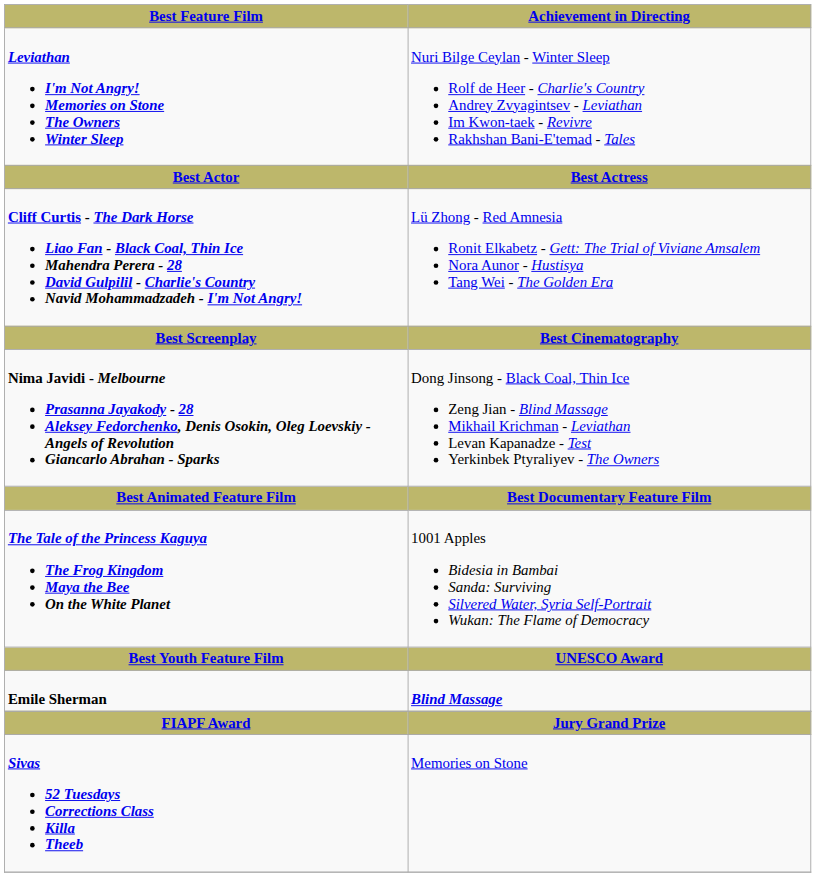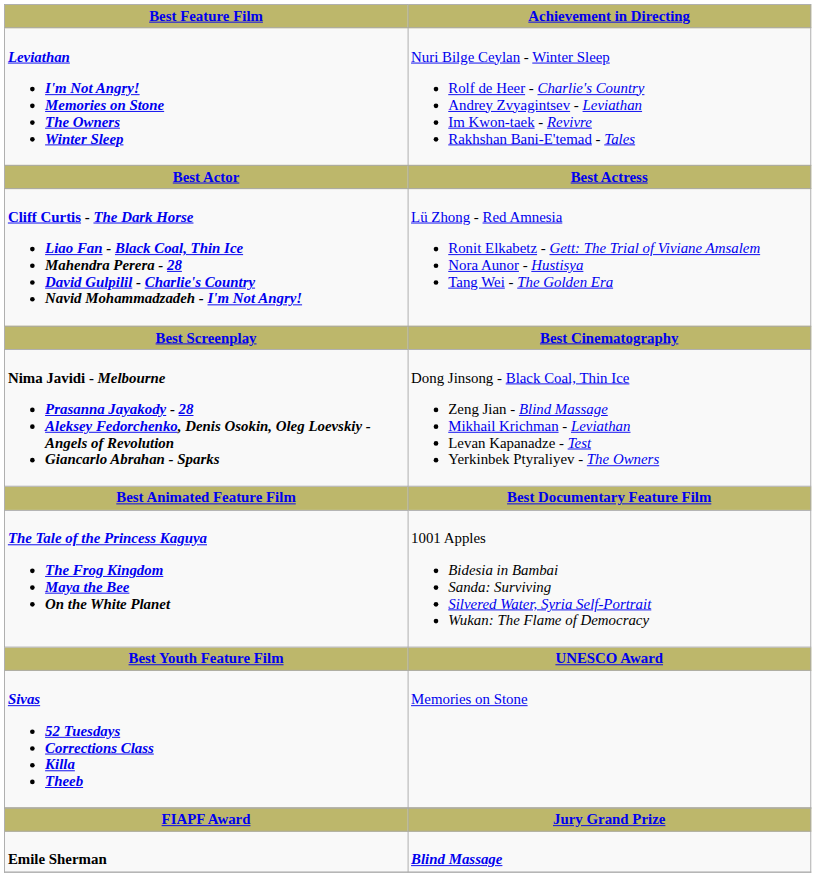 <table class=wikitable>
 <tr>
 <th style="background:#BDB76B; width: 50%"><a href='#'>Best Feature Film</a></th>
 <th style="background:#BDB76B; width: 50%"><a href='#'>Achievement in Directing</a></th>
 </tr>
 <tr>
 <td valign="top"><br><strong> <em><a href='#'>Leviathan</a><strong><em><ul><li> </em><a href='#'>I'm Not Angry!</a><em></li><li> </em><a href='#'>Memories on Stone</a><em></li><li> </em><a href='#'>The Owners</a><em></li><li> </em><a href='#'>Winter Sleep</a><em></li></ul></td>
 <td valign="top"><br></strong> <a href='#'>Nuri Bilge Ceylan</a> - </em><a href='#'>Winter Sleep</a></em></strong><ul><li> <a href='#'>Rolf de Heer</a> - <em><a href='#'>Charlie's Country</a></em></li><li> <a href='#'>Andrey Zvyagintsev</a> - <em><a href='#'>Leviathan</a></em></li><li> <a href='#'>Im Kwon-taek</a> - <em><a href='#'>Revivre</a></em></li><li> <a href='#'>Rakhshan Bani-E'temad</a> - <em><a href='#'>Tales</a></em></li></ul></td>
 </tr>
 <tr>
 <th style="background:#BDB76B; width: 50%"><a href='#'>Best Actor</a></th>
 <th style="background:#BDB76B; width: 50%"><a href='#'>Best Actress</a></th>
 </tr>
 <tr>
 <td valign="top"><br><strong> <a href='#'>Cliff Curtis</a> - <em><a href='#'>The Dark Horse</a><strong><em><ul><li> <a href='#'>Liao Fan</a> - </em><a href='#'>Black Coal, Thin Ice</a><em></li><li> Mahendra Perera - </em><a href='#'>28</a><em></li><li> <a href='#'>David Gulpilil</a> - </em><a href='#'>Charlie's Country</a><em></li><li> Navid Mohammadzadeh - </em><a href='#'>I'm Not Angry!</a><em></li></ul></td>
 <td valign="top"><br></strong> <a href='#'>Lü Zhong</a> - </em><a href='#'>Red Amnesia</a></em></strong><ul><li> <a href='#'>Ronit Elkabetz</a> - <em><a href='#'>Gett: The Trial of Viviane Amsalem</a></em></li><li> <a href='#'>Nora Aunor</a> - <em><a href='#'>Hustisya</a></em></li><li> <a href='#'>Tang Wei</a> - <em><a href='#'>The Golden Era</a></em></li></ul></td>
 </tr>
 <tr>
 <th style="background:#BDB76B; width: 50%"><a href='#'>Best Screenplay</a></th>
 <th style="background:#BDB76B; width: 50%"><a href='#'>Best Cinematography</a></th>
 </tr>
 <tr>
 <td valign="top"><br><strong> Nima Javidi - <em>Melbourne<strong><em><ul><li> <a href='#'>Prasanna Jayakody</a> - </em><a href='#'>28</a><em></li><li> <a href='#'>Aleksey Fedorchenko</a>, Denis Osokin, Oleg Loevskiy - </em>Angels of Revolution<em></li><li> Giancarlo Abrahan - </em>Sparks<em></li></ul></td>
 <td valign="top"><br></strong> Dong Jinsong - </em><a href='#'>Black Coal, Thin Ice</a></em></strong><ul><li> Zeng Jian - <em><a href='#'>Blind Massage</a></em></li><li> <a href='#'>Mikhail Krichman</a> - <em><a href='#'>Leviathan</a></em></li><li> Levan Kapanadze - <em><a href='#'>Test</a></em></li><li> Yerkinbek Ptyraliyev - <em><a href='#'>The Owners</a></em></li></ul></td>
 </tr>
 <tr>
 <th style="background:#BDB76B; width: 50%"><a href='#'>Best Animated Feature Film</a></th>
 <th style="background:#BDB76B; width: 50%"><a href='#'>Best Documentary Feature Film</a></th>
 </tr>
 <tr>
 <td valign="top"><br><strong> <em><a href='#'>The Tale of the Princess Kaguya</a><strong><em><ul><li> </em><a href='#'>The Frog Kingdom</a><em></li><li> </em><a href='#'>Maya the Bee</a><em></li><li> </em>On the White Planet<em></li></ul></td>
 <td valign="top"><br></strong> </em>1001 Apples</em></strong><ul><li> <em>Bidesia in Bambai</em></li><li> <em>Sanda: Surviving</em></li><li> <em><a href='#'>Silvered Water, Syria Self-Portrait</a></em></li><li> <em>Wukan: The Flame of Democracy</em></li></ul></td>
 </tr>
 <tr>
 <th style="background:#BDB76B; width: 50%"><a href='#'>Best Youth Feature Film</a></th>
 <th style="background:#BDB76B; width: 50%"><a href='#'>UNESCO Award</a></th>
 </tr>
 <tr>
-<td valign="top"><br><strong> Emile Sherman</strong></td>
-<td valign="top"><br><strong> <em><a href='#'>Blind Massage</a><strong><em></td>
+<td valign="top"><br><strong> <em><a href='#'>Sivas</a><strong><em><ul><li> </em><a href='#'>52 Tuesdays</a><em></li><li> </em><a href='#'>Corrections Class</a><em></li><li> </em><a href='#'>Killa</a><em></li><li> </em><a href='#'>Theeb</a><em></li></ul></td>
+<td valign="top"><br></strong> </em><a href='#'>Memories on Stone</a></em></strong></td>
 </tr>
 <tr>
 </tr>
 <tr>
 <th style="background:#BDB76B; width: 50%"><a href='#'>FIAPF Award</a></th>
 <th style="background:#BDB76B; width: 50%"><a href='#'>Jury Grand Prize</a></th>
 </tr>
 <tr>
-<td valign="top"><br><strong> <em><a href='#'>Sivas</a><strong><em><ul><li> </em><a href='#'>52 Tuesdays</a><em></li><li> </em><a href='#'>Corrections Class</a><em></li><li> </em><a href='#'>Killa</a><em></li><li> </em><a href='#'>Theeb</a><em></li></ul></td>
-<td valign="top"><br></strong> </em><a href='#'>Memories on Stone</a></em></strong></td>
+<td valign="top"><br><strong> Emile Sherman</strong></td>
+<td valign="top"><br><strong> <em><a href='#'>Blind Massage</a><strong><em></td>
 </tr>
 <tr>
 </tr>
 </table>
